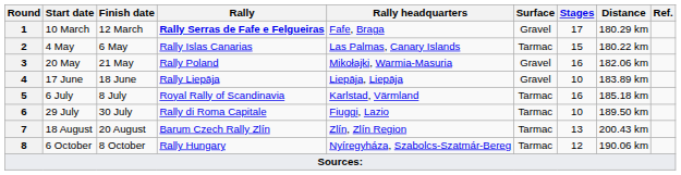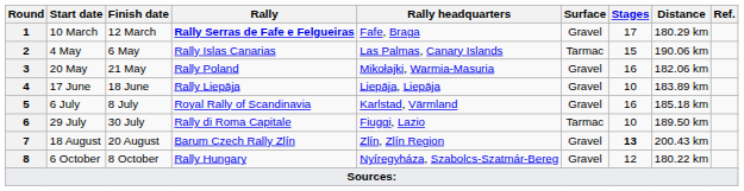 <table class="wikitable" style="font-size: 85%">
 <tr>
 <th>Round</th>
 <th>Start date</th>
 <th>Finish date</th>
 <th>Rally</th>
 <th>Rally headquarters</th>
 <th>Surface</th>
 <th><a href='#'>Stages</a></th>
 <th>Distance</th>
 <th>Ref.</th>
 </tr>
 <tr>
 <th>1</th>
 <td>10 March</td>
 <td>12 March</td>
 <td><strong> <a href='#'>Rally Serras de Fafe e Felgueiras</a></strong></td>
 <td><a href='#'>Fafe</a>, <a href='#'>Braga</a></td>
 <td align="center">Gravel</td>
 <td align="center">17</td>
 <td align="center">180.29 km</td>
 <td align="center"></td>
 </tr>
 <tr>
 <th>2</th>
 <td>4 May</td>
 <td>6 May</td>
 <td nowrap=""> <a href='#'>Rally Islas Canarias</a></td>
 <td><a href='#'>Las Palmas</a>, <a href='#'>Canary Islands</a></td>
 <td align="center">Tarmac</td>
 <td align="center">15</td>
-<td align="center">180.22 km</td>
+<td align="center">190.06 km</td>
 <td align="center"></td>
 </tr>
 <tr>
 <th>3</th>
 <td>20 May</td>
 <td>21 May</td>
 <td> <a href='#'>Rally Poland</a></td>
 <td><a href='#'>Mikołajki</a>, <a href='#'>Warmia-Masuria</a></td>
 <td align="center">Gravel</td>
 <td align="center">16</td>
 <td align="center">182.06 km</td>
 <td align="center"></td>
 </tr>
 <tr>
 <th>4</th>
 <td>17 June</td>
 <td>18 June</td>
 <td nowrap=""> <a href='#'>Rally Liepāja</a></td>
 <td nowrap=""><a href='#'>Liepāja</a>, <a href='#'>Liepāja</a></td>
 <td align="center">Gravel</td>
 <td align="center">10</td>
 <td align="center">183.89 km</td>
 <td align="center"></td>
 </tr>
 <tr>
 <th>5</th>
 <td>6 July</td>
 <td>8 July</td>
 <td> <a href='#'>Royal Rally of Scandinavia</a></td>
 <td><a href='#'>Karlstad</a>, <a href='#'>Värmland</a></td>
-<td align="center">Tarmac</td>
+<td align="center">Gravel</td>
 <td align="center">16</td>
 <td align="center">185.18 km</td>
 <td align="center"></td>
 </tr>
 <tr>
 <th>6</th>
 <td>29 July</td>
 <td>30 July</td>
 <td> <a href='#'>Rally di Roma Capitale</a></td>
 <td><a href='#'>Fiuggi</a>, <a href='#'>Lazio</a></td>
 <td align="center">Tarmac</td>
 <td align="center">10</td>
 <td align="center">189.50 km</td>
 <td align="center"></td>
 </tr>
 <tr>
 <th>7</th>
 <td>18 August</td>
 <td>20 August</td>
 <td> <a href='#'>Barum Czech Rally Zlín</a></td>
 <td><a href='#'>Zlín</a>, <a href='#'>Zlín Region</a></td>
-<td align="center">Tarmac</td>
-<td align="center">13</td>
+<td align="center">Gravel</td>
+<td align="center"><strong>13</strong></td>
 <td align="center">200.43 km</td>
 <td align="center"></td>
 </tr>
 <tr>
 <th>8</th>
 <td>6 October</td>
 <td>8 October</td>
 <td> <a href='#'>Rally Hungary</a></td>
 <td><a href='#'>Nyíregyháza</a>, <a href='#'>Szabolcs-Szatmár-Bereg</a></td>
-<td align="center">Tarmac</td>
+<td align="center">Gravel</td>
 <td align="center">12</td>
-<td align="center">190.06 km</td>
+<td align="center">180.22 km</td>
 <td align="center"></td>
 </tr>
 <tr>
 <td colspan="9" style="background-color:#EAECF0;text-align:center"><strong>Sources:</strong></td>
 </tr>
 </table>
